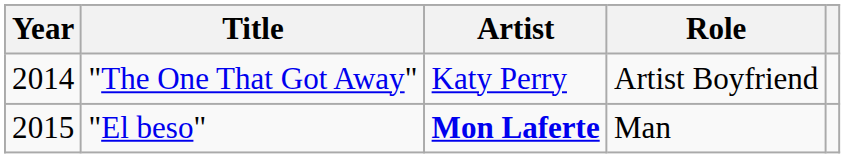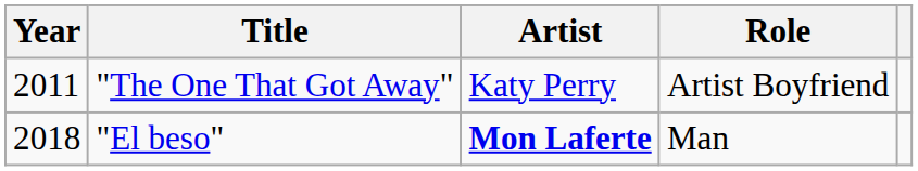 <table class="wikitable sortable">
 <tr>
 <th>Year</th>
 <th>Title</th>
 <th>Artist</th>
 <th>Role</th>
 <th class="unsortable"></th>
 </tr>
 <tr>
-<td>2014</td>
+<td>2011</td>
 <td>"<a href='#'>The One That Got Away</a>"</td>
 <td><a href='#'>Katy Perry</a></td>
 <td>Artist Boyfriend</td>
 <td></td>
 </tr>
 <tr>
-<td>2015</td>
+<td>2018</td>
 <td>"<a href='#'>El beso</a>"</td>
 <td><strong><a href='#'>Mon Laferte</a></strong></td>
 <td>Man</td>
 <td></td>
 </tr>
 </table>
